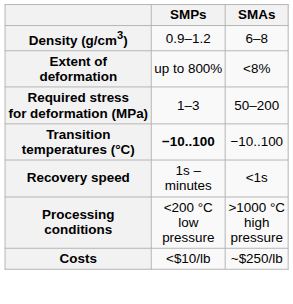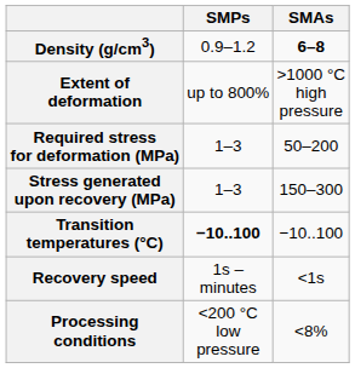 <table class="wikitable" style="text-align:center; float:right; margin:5px;">
 <tr>
 <th></th>
 <th>SMPs</th>
 <th>SMAs</th>
 </tr>
 <tr>
 <th>Density (g/cm<sup>3</sup>)</th>
 <td>0.9–1.2</td>
-<td>6–8</td>
+<td><strong>6–8</strong></td>
 </tr>
 <tr>
 <th>Extent of <br> deformation</th>
 <td>up to 800%</td>
-<td><8%</td>
+<td>>1000 °C <br>high <br>pressure</td>
 </tr>
 <tr>
 <th>Required stress<br> for deformation (MPa)</th>
 <td>1–3</td>
 <td>50–200</td>
+</tr>
+<tr>
+<th>Stress generated<br> upon recovery (MPa)</th>
+<td>1–3</td>
+<td>150–300</td>
 </tr>
 <tr>
 <th>Transition <br> temperatures (°C)</th>
 <td><strong>−10..100</strong></td>
 <td>−10..100</td>
 </tr>
 <tr>
 <th>Recovery speed</th>
 <td>1s – <br>minutes</td>
 <td><1s</td>
 </tr>
 <tr>
 <th>Processing <br>conditions</th>
 <td><200 °C <br>low <br>pressure</td>
-<td>>1000 °C <br>high <br>pressure</td>
-</tr>
-<tr>
-<th>Costs</th>
-<td><$10/lb</td>
-<td>~$250/lb</td>
+<td><8%</td>
 </tr>
 </table>
